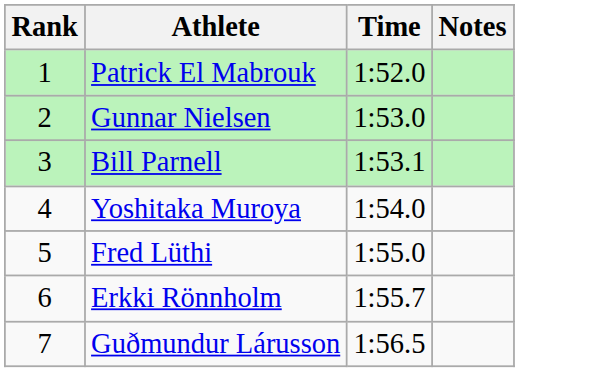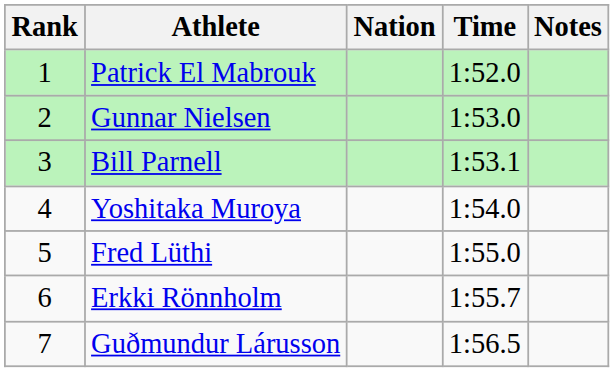 <table class="wikitable sortable" style="text-align:center">
 <tr>
 <th>Rank</th>
 <th>Athlete</th>
+<th>Nation</th>
 <th>Time</th>
 <th>Notes</th>
 </tr>
 <tr bgcolor=bbf3bb>
 <td>1</td>
 <td align=left><a href='#'>Patrick El Mabrouk</a></td>
+<td align=left></td>
 <td>1:52.0</td>
 <td></td>
 </tr>
 <tr bgcolor=bbf3bb>
 <td>2</td>
 <td align=left><a href='#'>Gunnar Nielsen</a></td>
+<td align=left></td>
 <td>1:53.0</td>
 <td></td>
 </tr>
 <tr bgcolor=bbf3bb>
 <td>3</td>
 <td align=left><a href='#'>Bill Parnell</a></td>
+<td align=left></td>
 <td>1:53.1</td>
 <td></td>
 </tr>
 <tr>
 <td>4</td>
 <td align=left><a href='#'>Yoshitaka Muroya</a></td>
+<td align=left></td>
 <td>1:54.0</td>
 <td></td>
 </tr>
 <tr>
 <td>5</td>
 <td align=left><a href='#'>Fred Lüthi</a></td>
+<td align=left></td>
 <td>1:55.0</td>
 <td></td>
 </tr>
 <tr>
 <td>6</td>
 <td align=left><a href='#'>Erkki Rönnholm</a></td>
+<td align=left></td>
 <td>1:55.7</td>
 <td></td>
 </tr>
 <tr>
 <td>7</td>
 <td align=left><a href='#'>Guðmundur Lárusson</a></td>
+<td align=left></td>
 <td>1:56.5</td>
 <td></td>
 </tr>
 </table>
